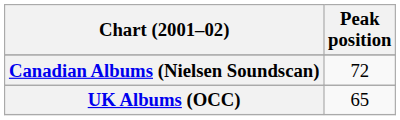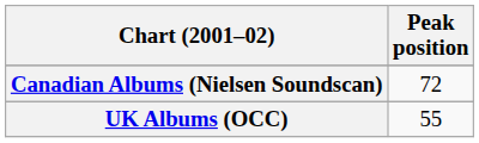 <table class="wikitable sortable plainrowheaders" style="text-align:center">
 <tr>
 <th scope="col">Chart (2001–02)</th>
 <th scope="col">Peak<br> position</th>
 </tr>
 <tr>
 </tr>
 <tr>
 <th scope="row"><a href='#'>Canadian Albums</a> (Nielsen Soundscan)</th>
 <td align="center">72</td>
 </tr>
 <tr>
 </tr>
 <tr>
 </tr>
 <tr>
 </tr>
 <tr>
 </tr>
 <tr>
 </tr>
 <tr>
 <th scope="row"><a href='#'>UK Albums</a> (OCC)</th>
-<td align="center">65</td>
+<td align="center">55</td>
 </tr>
 <tr>
 </tr>
 </table>
